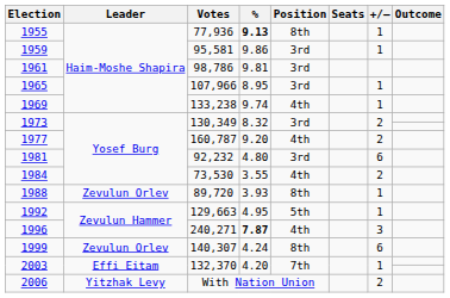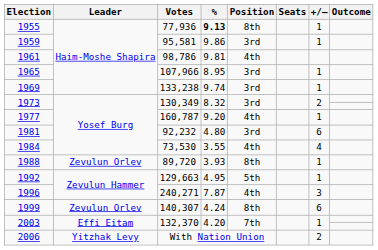 <table class=wikitable style=text-align:center>
 <tr>
 <th>Election</th>
 <th>Leader</th>
 <th>Votes</th>
 <th>%</th>
 <th>Position</th>
 <th>Seats</th>
 <th>+/–</th>
 <th>Outcome</th>
 </tr>
 <tr>
 <td><a href='#'>1955</a></td>
 <td rowspan=5><a href='#'>Haim-Moshe Shapira</a></td>
 <td>77,936</td>
 <td><strong>9.13</strong></td>
 <td> 8th</td>
 <td></td>
 <td> 1</td>
 <td></td>
 </tr>
 <tr>
 <td><a href='#'>1959</a></td>
 <td>95,581</td>
 <td>9.86</td>
 <td> 3rd</td>
 <td></td>
 <td> 1</td>
 <td></td>
 </tr>
 <tr>
 <td><a href='#'>1961</a></td>
 <td>98,786</td>
 <td>9.81</td>
-<td> 3rd</td>
+<td> 4th</td>
 <td></td>
 <td></td>
 <td></td>
 </tr>
 <tr>
 <td><a href='#'>1965</a></td>
 <td>107,966</td>
 <td>8.95</td>
 <td> 3rd</td>
 <td></td>
 <td> 1</td>
 <td></td>
 </tr>
 <tr>
 <td><a href='#'>1969</a></td>
 <td>133,238</td>
 <td>9.74</td>
-<td> 4th</td>
+<td> 3rd</td>
 <td></td>
 <td> 1</td>
 <td></td>
 </tr>
 <tr>
 <td rowspan=2><a href='#'>1973</a></td>
 <td rowspan=5><a href='#'>Yosef Burg</a></td>
 <td rowspan=2>130,349</td>
 <td rowspan=2>8.32</td>
 <td rowspan=2> 3rd</td>
 <td rowspan=2></td>
 <td rowspan=2> 2</td>
 <td></td>
 </tr>
 <tr>
 <td></td>
 </tr>
 <tr>
 <td><a href='#'>1977</a></td>
 <td>160,787</td>
 <td>9.20</td>
 <td> 4th</td>
 <td></td>
-<td> 2</td>
+<td> 1</td>
 <td></td>
 </tr>
 <tr>
 <td><a href='#'>1981</a></td>
 <td>92,232</td>
 <td>4.80</td>
 <td> 3rd</td>
 <td></td>
 <td> 6</td>
 <td></td>
 </tr>
 <tr>
 <td><a href='#'>1984</a></td>
 <td>73,530</td>
 <td>3.55</td>
 <td> 4th</td>
 <td></td>
-<td> 2</td>
+<td> 4</td>
 <td></td>
 </tr>
 <tr>
 <td><a href='#'>1988</a></td>
 <td><a href='#'>Zevulun Orlev</a></td>
 <td>89,720</td>
 <td>3.93</td>
 <td> 8th</td>
 <td></td>
 <td> 1</td>
 <td></td>
 </tr>
 <tr>
 <td><a href='#'>1992</a></td>
 <td rowspan=2><a href='#'>Zevulun Hammer</a></td>
 <td>129,663</td>
 <td>4.95</td>
 <td> 5th</td>
 <td></td>
 <td> 1</td>
 <td></td>
 </tr>
 <tr>
 <td><a href='#'>1996</a></td>
 <td>240,271</td>
-<td><strong>7.87</strong></td>
+<td>7.87</td>
 <td> 4th</td>
 <td></td>
 <td> 3</td>
 <td></td>
 </tr>
 <tr>
 <td><a href='#'>1999</a></td>
 <td><a href='#'>Zevulun Orlev</a></td>
 <td>140,307</td>
 <td>4.24</td>
 <td> 8th</td>
 <td></td>
 <td> 6</td>
 <td></td>
 </tr>
 <tr>
 <td rowspan=2><a href='#'>2003</a></td>
 <td rowspan=2><a href='#'>Effi Eitam</a></td>
 <td rowspan=2>132,370</td>
 <td rowspan=2>4.20</td>
 <td rowspan=2> 7th</td>
 <td rowspan=2></td>
 <td rowspan=2> 1</td>
 <td></td>
 </tr>
 <tr>
 <td></td>
 </tr>
 <tr>
 <td><a href='#'>2006</a></td>
 <td><a href='#'>Yitzhak Levy</a></td>
 <td colspan=3>With <a href='#'>Nation Union</a></td>
 <td></td>
 <td> 2</td>
 <td></td>
 </tr>
 </table>
